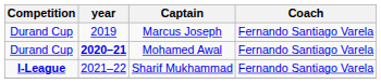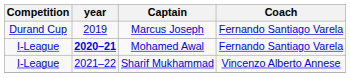 <table class="wikitable" style="text-align:center">
 <tr>
 <th>Competition</th>
 <th>year</th>
 <th>Captain</th>
 <th>Coach</th>
 </tr>
 <tr>
 <td align=center><a href='#'>Durand Cup</a></td>
 <td align=center><a href='#'>2019</a></td>
 <td align=center> <a href='#'>Marcus Joseph</a></td>
 <td align=center> <a href='#'>Fernando Santiago Varela</a></td>
 </tr>
 <tr>
-<td align=center><a href='#'>Durand Cup</a></td>
+<td align=center><a href='#'>I-League</a></td>
 <td align=center><strong><a href='#'>2020–21</a></strong></td>
 <td align=center> <a href='#'>Mohamed Awal</a></td>
 <td align=center> <a href='#'>Fernando Santiago Varela</a></td>
 </tr>
 <tr>
-<td align=center><strong><a href='#'>I-League</a></strong></td>
+<td align=center><a href='#'>I-League</a></td>
 <td align=center><a href='#'>2021–22</a></td>
 <td align=center> <a href='#'>Sharif Mukhammad</a></td>
-<td align=center> <a href='#'>Fernando Santiago Varela</a></td>
+<td align=center> <a href='#'>Vincenzo Alberto Annese</a></td>
 </tr>
 <tr>
 </tr>
 </table>
